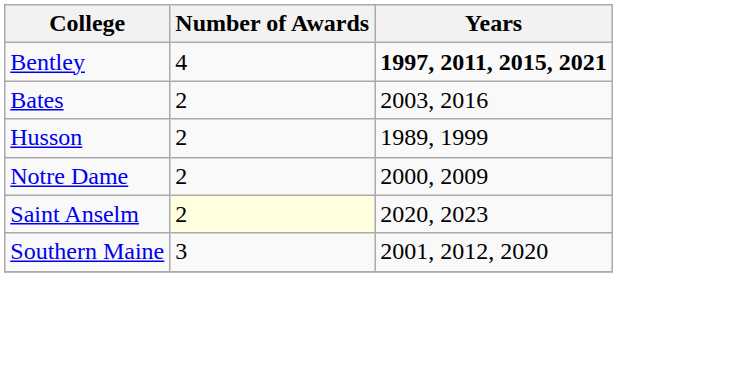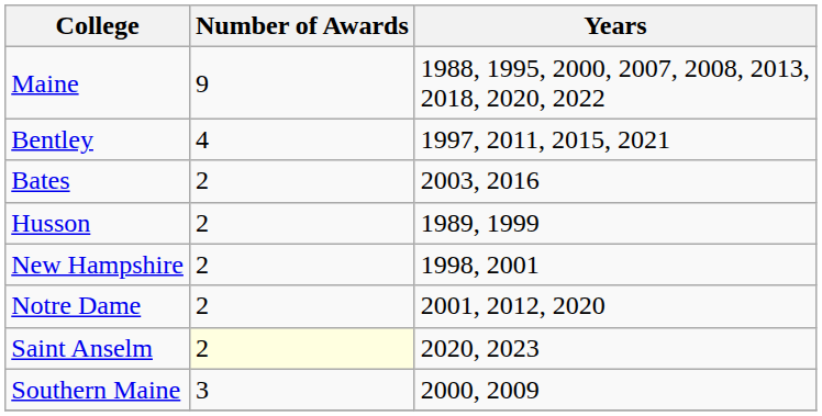 <table class="wikitable sortable">
 <tr>
 <th>College</th>
 <th>Number of Awards</th>
 <th>Years</th>
 </tr>
 <tr>
+<td><a href='#'>Maine</a></td>
+<td>9</td>
+<td>1988, 1995, 2000, 2007, 2008, 2013,<br> 2018, 2020, 2022</td>
+</tr>
+<tr>
 <td><a href='#'>Bentley</a></td>
 <td>4</td>
-<td><strong>1997, 2011, 2015, 2021</strong></td>
+<td>1997, 2011, 2015, 2021</td>
 </tr>
 <tr>
 <td><a href='#'>Bates</a></td>
 <td>2</td>
 <td>2003, 2016</td>
 </tr>
 <tr>
 <td><a href='#'>Husson</a></td>
 <td>2</td>
 <td>1989, 1999</td>
 </tr>
 <tr>
+<td><a href='#'>New Hampshire</a></td>
+<td>2</td>
+<td>1998, 2001</td>
+</tr>
+<tr>
 <td><a href='#'>Notre Dame</a></td>
 <td>2</td>
-<td>2000, 2009</td>
+<td>2001, 2012, 2020</td>
 </tr>
 <tr>
 <td><a href='#'>Saint Anselm</a></td>
 <td style="background: lightyellow;">2</td>
 <td>2020, 2023</td>
 </tr>
 <tr>
 <td><a href='#'>Southern Maine</a></td>
 <td>3</td>
-<td>2001, 2012, 2020</td>
+<td>2000, 2009</td>
 </tr>
 <tr>
 </tr>
 </table>
